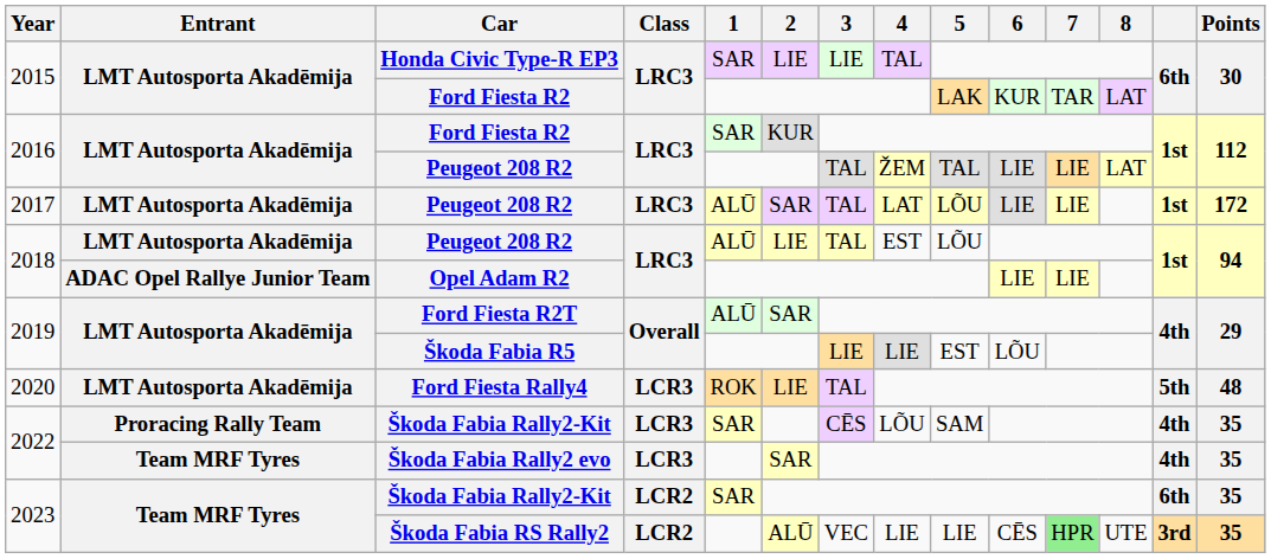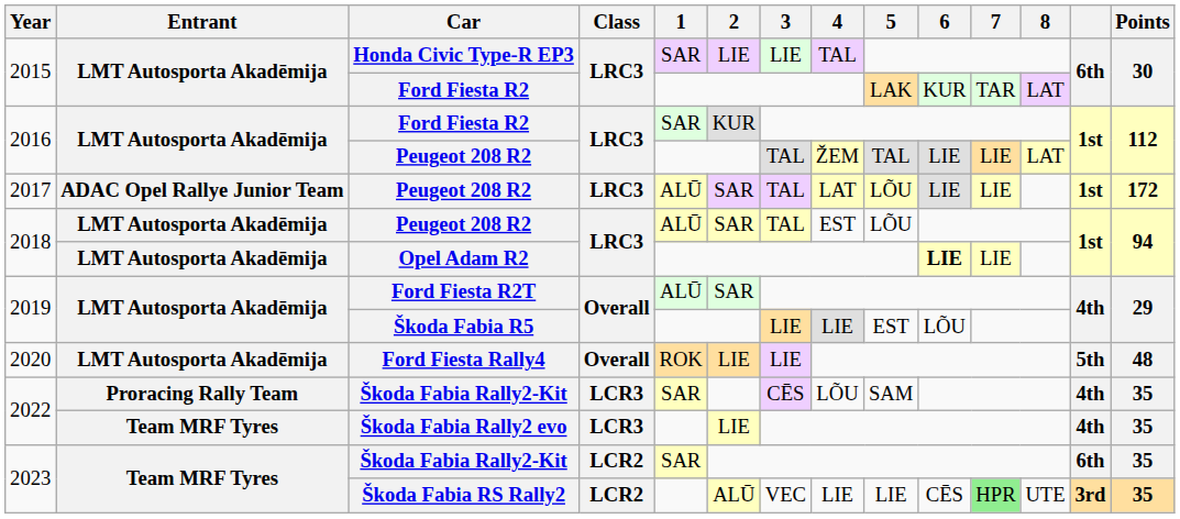 <table class="wikitable" style="text-align:center; font-size:85%">
 <tr>
 <th>Year</th>
 <th>Entrant</th>
 <th>Car</th>
 <th>Class</th>
 <th>1</th>
 <th>2</th>
 <th>3</th>
 <th>4</th>
 <th>5</th>
 <th>6</th>
 <th>7</th>
 <th>8</th>
 <th></th>
 <th>Points</th>
 </tr>
 <tr>
 <td rowspan="2">2015</td>
 <th rowspan="2"  nowrap>LMT Autosporta Akadēmija</th>
 <th nowrap><a href='#'>Honda Civic Type-R EP3</a></th>
 <th rowspan="2">LRC3</th>
 <td style="background:#EFCFFF">SAR<br></td>
 <td style="background:#EFCFFF">LIE<br></td>
 <td style="background:#DFFFDF">LIE<br></td>
 <td style="background:#EFCFFF">TAL<br></td>
 <td colspan=4></td>
 <th rowspan="2">6th</th>
 <th rowspan="2">30</th>
 </tr>
 <tr>
 <th nowrap><a href='#'>Ford Fiesta R2</a></th>
 <td colspan=4></td>
 <td style="background:#FFDF9F">LAK<br></td>
 <td style="background:#DFFFDF">KUR<br></td>
 <td style="background:#DFFFDF">TAR<br></td>
 <td style="background:#EFCFFF">LAT<br></td>
 </tr>
 <tr>
 <td rowspan="2">2016</td>
 <th rowspan="2" nowrap>LMT Autosporta Akadēmija</th>
 <th nowrap><a href='#'>Ford Fiesta R2</a></th>
 <th rowspan="2">LRC3</th>
 <td style="background:#DFFFDF">SAR<br></td>
 <td style="background:#DFDFDF">KUR<br></td>
 <td colspan=6></td>
 <th rowspan="2" style="background:#FFFFBF">1st</th>
 <th rowspan="2" style="background:#FFFFBF">112</th>
 </tr>
 <tr>
 <th nowrap><a href='#'>Peugeot 208 R2</a></th>
 <td colspan=2></td>
 <td style="background:#DFDFDF">TAL<br></td>
 <td style="background:#FFFFBF">ŽEM<br></td>
 <td style="background:#DFDFDF">TAL<br></td>
 <td style="background:#DFDFDF">LIE<br></td>
 <td style="background:#FFDF9F">LIE<br></td>
 <td style="background:#FFFFBF">LAT<br></td>
 </tr>
 <tr>
 <td>2017</td>
-<th nowrap>LMT Autosporta Akadēmija</th>
+<th nowrap>ADAC Opel Rallye Junior Team</th>
 <th nowrap><a href='#'>Peugeot 208 R2</a></th>
 <th>LRC3</th>
 <td style="background:#FFFFBF">ALŪ<br></td>
 <td style="background:#EFCFFF">SAR<br></td>
 <td style="background:#EFCFFF">TAL<br></td>
 <td style="background:#FFFFBF">LAT<br></td>
 <td style="background:#FFFFBF">LÕU<br></td>
 <td style="background:#DFDFDF">LIE<br></td>
 <td style="background:#FFFFBF">LIE<br></td>
 <td></td>
 <th style="background:#FFFFBF">1st</th>
 <th style="background:#FFFFBF">172</th>
 </tr>
 <tr>
 <td rowspan="2">2018</td>
 <th nowrap>LMT Autosporta Akadēmija</th>
 <th nowrap><a href='#'>Peugeot 208 R2</a></th>
 <th rowspan="2">LRC3</th>
 <td style="background:#FFFFBF">ALŪ<br></td>
-<td style="background:#FFFFBF">LIE<br></td>
+<td style="background:#FFFFBF">SAR<br></td>
 <td style="background:#FFFFBF">TAL<br></td>
 <td style="background:#">EST</td>
 <td style="background:#">LÕU</td>
 <td colspan=3></td>
 <th rowspan="2" style="background:#FFFFBF">1st</th>
 <th rowspan="2" style="background:#FFFFBF">94</th>
 </tr>
 <tr>
-<th nowrap>ADAC Opel Rallye Junior Team</th>
+<th nowrap>LMT Autosporta Akadēmija</th>
 <th nowrap><a href='#'>Opel Adam R2</a></th>
 <td colspan=5></td>
-<td style="background:#FFFFBF">LIE<br></td>
+<td style="background:#FFFFBF"><strong>LIE<br></strong></td>
 <td style="background:#FFFFBF">LIE<br></td>
 <td></td>
 </tr>
 <tr>
 <td rowspan="2">2019</td>
 <th rowspan="2" nowrap>LMT Autosporta Akadēmija</th>
 <th nowrap><a href='#'>Ford Fiesta R2T</a></th>
 <th rowspan="2" nowrap>Overall</th>
 <td style="background:#DFFFDF">ALŪ<br></td>
 <td style="background:#DFFFDF">SAR<br></td>
 <td colspan=6></td>
 <th rowspan="2">4th</th>
 <th rowspan="2">29</th>
 </tr>
 <tr>
 <th nowrap><a href='#'>Škoda Fabia R5</a></th>
 <td colspan=2></td>
 <td style="background:#FFDF9F">LIE<br></td>
 <td style="background:#DFDFDF">LIE<br></td>
 <td>EST</td>
 <td>LÕU</td>
 <td colspan=2></td>
 </tr>
 <tr>
 <td>2020</td>
 <th nowrap>LMT Autosporta Akadēmija</th>
 <th nowrap><a href='#'>Ford Fiesta Rally4</a></th>
-<th>LCR3</th>
+<th>Overall</th>
 <td style="background:#FFDF9F">ROK<br></td>
 <td style="background:#FFDF9F">LIE<br></td>
-<td style="background:#EFCFFF">TAL<br></td>
+<td style="background:#EFCFFF">LIE<br></td>
 <td colspan=5></td>
 <th>5th</th>
 <th>48</th>
 </tr>
 <tr>
 <td rowspan="2">2022</td>
 <th nowrap>Proracing Rally Team</th>
 <th nowrap><a href='#'>Škoda Fabia Rally2-Kit</a></th>
 <th>LCR3</th>
 <td style="background:#FFFFBF">SAR<br></td>
 <td></td>
 <td style="background:#EFCFFF">CĒS<br></td>
 <td>LÕU</td>
 <td>SAM</td>
 <td colspan=3></td>
 <th>4th</th>
 <th>35</th>
 </tr>
 <tr>
 <th nowrap>Team MRF Tyres</th>
 <th nowrap><a href='#'>Škoda Fabia Rally2 evo</a></th>
 <th>LCR3</th>
 <td></td>
-<td style="background:#FFFFBF">SAR<br></td>
+<td style="background:#FFFFBF">LIE<br></td>
 <td colspan=6></td>
 <th>4th</th>
 <th>35</th>
 </tr>
 <tr>
 <td rowspan="2">2023</td>
 <th rowspan="2" nowrap>Team MRF Tyres</th>
 <th nowrap><a href='#'>Škoda Fabia Rally2-Kit</a></th>
 <th>LCR2</th>
 <td style="background:#FFFFBF">SAR<br></td>
 <td colspan=7></td>
 <th>6th</th>
 <th>35</th>
 </tr>
 <tr>
 <th nowrap><a href='#'>Škoda Fabia RS Rally2</a></th>
 <th>LCR2</th>
 <td></td>
 <td style="background:#FFFFBF">ALŪ<br></td>
 <td>VEC</td>
 <td>LIE</td>
 <td>LIE</td>
 <td>CĒS</td>
 <td style="background: lightgreen;">HPR</td>
 <td>UTE</td>
 <th style="background:#FFDF9F">3rd</th>
 <th style="background:#FFDF9F">35</th>
 </tr>
 </table>
